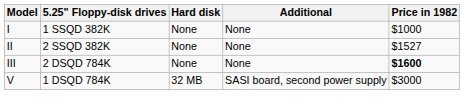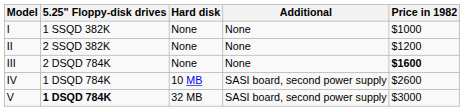 <table class="wikitable">
 <tr>
 <th>Model</th>
 <th>5.25" Floppy-disk drives</th>
 <th>Hard disk</th>
 <th>Additional</th>
 <th>Price in 1982</th>
 </tr>
 <tr>
 <td>I</td>
 <td>1 SSQD 382K</td>
 <td>None</td>
 <td>None</td>
 <td>$1000</td>
 </tr>
 <tr>
 <td>II</td>
 <td>2 SSQD 382K</td>
 <td>None</td>
 <td>None</td>
-<td>$1527</td>
+<td>$1200</td>
 </tr>
 <tr>
 <td>III</td>
 <td>2 DSQD 784K</td>
 <td>None</td>
 <td>None</td>
 <td><strong>$1600</strong></td>
 </tr>
+<tr>
+<td>IV</td>
+<td>1 DSQD 784K</td>
+<td>10 <a href='#'>MB</a></td>
+<td>SASI board, second power supply</td>
+<td>$2600</td>
+</tr>
 <tr valign="top">
 <td>V</td>
-<td>1 DSQD 784K</td>
+<td><strong>1 DSQD 784K</strong></td>
 <td>32 MB</td>
 <td>SASI board, second power supply</td>
 <td>$3000</td>
 </tr>
 </table>
